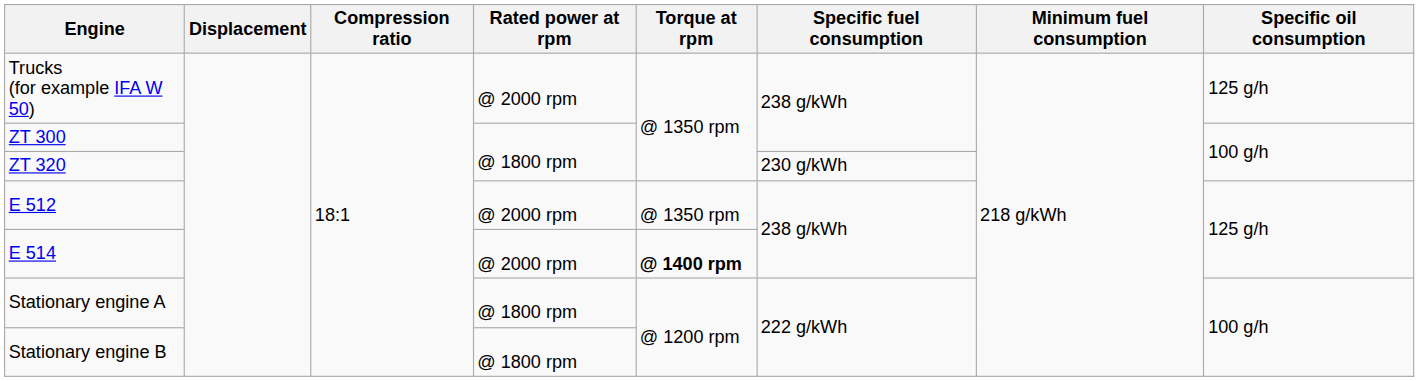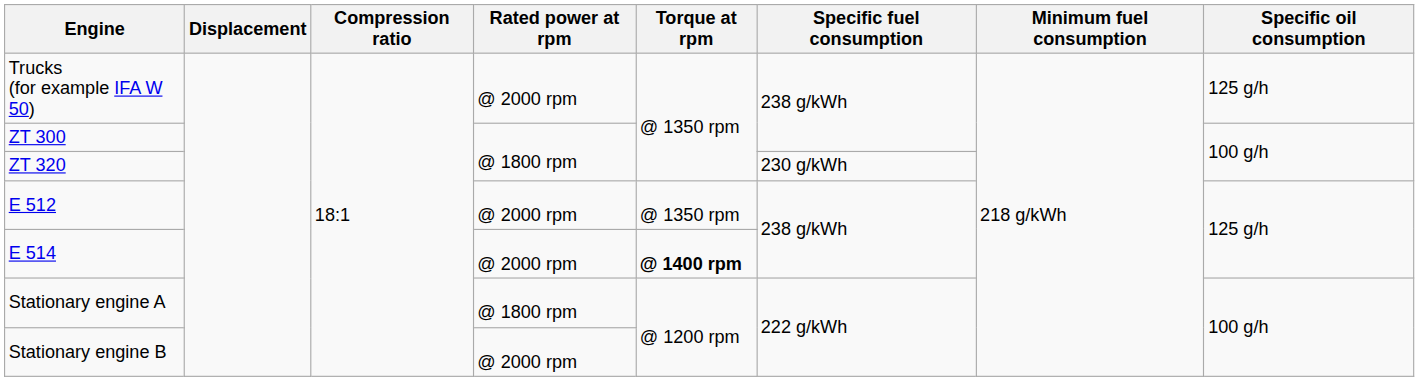 <table class=wikitable>
 <tr>
 <th>Engine</th>
 <th>Displacement</th>
 <th>Compression ratio</th>
 <th>Rated power at rpm</th>
 <th>Torque at rpm</th>
 <th>Specific fuel consumption</th>
 <th>Minimum fuel consumption</th>
 <th>Specific oil consumption</th>
 </tr>
 <tr>
 <td>Trucks <br> (for example <a href='#'>IFA W 50</a>)</td>
 <td rowspan="7"></td>
 <td rowspan="7">18:1</td>
 <td><br>@ 2000 rpm</td>
 <td rowspan="3"><br>@ 1350 rpm</td>
 <td rowspan="2">238 g/kWh</td>
 <td rowspan="7">218 g/kWh</td>
 <td>125 g/h</td>
 </tr>
 <tr>
 <td><a href='#'>ZT 300</a></td>
 <td rowspan="2"><br>@ 1800 rpm</td>
 <td rowspan="2">100 g/h</td>
 </tr>
 <tr>
 <td><a href='#'>ZT 320</a></td>
 <td>230 g/kWh</td>
 </tr>
 <tr>
 <td><a href='#'>E 512</a></td>
 <td><br>@ 2000 rpm</td>
 <td><br>@ 1350 rpm</td>
 <td rowspan="2">238 g/kWh</td>
 <td rowspan="2">125 g/h</td>
 </tr>
 <tr>
 <td><a href='#'>E 514</a></td>
 <td><br>@ 2000 rpm</td>
 <td><strong><br>@ 1400 rpm</strong></td>
 </tr>
 <tr>
 <td>Stationary engine A</td>
 <td><br>@ 1800 rpm</td>
 <td rowspan="2"><br>@ 1200 rpm</td>
 <td rowspan="2">222 g/kWh</td>
 <td rowspan="2">100 g/h</td>
 </tr>
 <tr>
 <td>Stationary engine B</td>
-<td><br>@ 1800 rpm</td>
+<td><br>@ 2000 rpm</td>
 </tr>
 </table>
